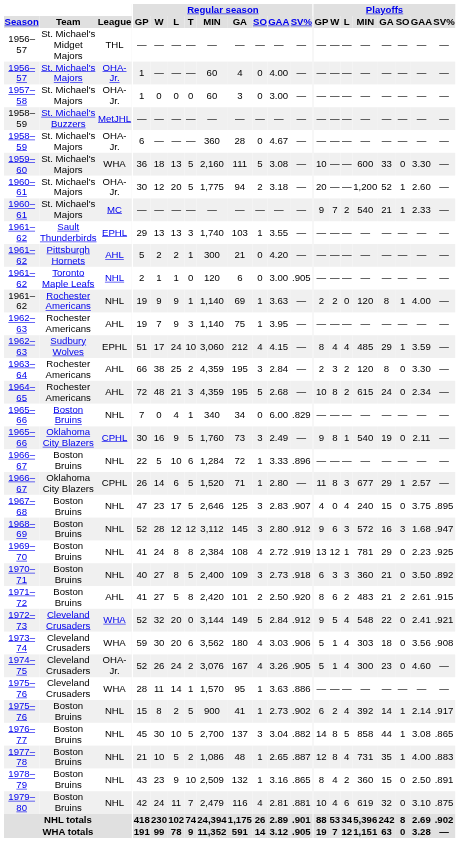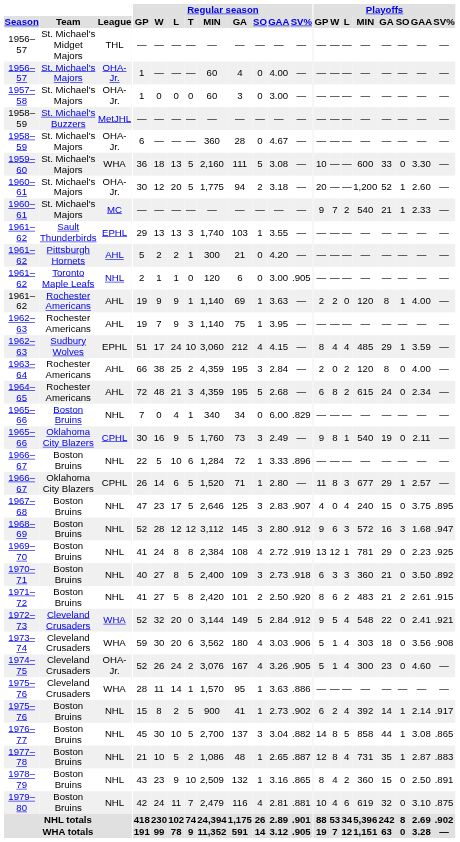 <table border="0" cellpadding="1" cellspacing="0" style="text-align:center; width:90%;">
 <tr ALIGN="center" bgcolor="#e0e0e0">
 <th align="center" colspan="3" bgcolor="#ffffff"></th>
 <th align="center" rowspan="99" bgcolor="#ffffff"></th>
 <th align="center" colspan="9" bgcolor="#e0e0e0"><a href='#'>Regular season</a></th>
 <th align="center" rowspan="99" bgcolor="#ffffff"></th>
 <th align="center" colspan="8" bgcolor="#e0e0e0"><a href='#'>Playoffs</a></th>
 </tr>
 <tr ALIGN="center" bgcolor="#e0e0e0">
 <th><a href='#'>Season</a></th>
 <th>Team</th>
 <th>League</th>
 <th>GP</th>
 <th>W</th>
 <th>L</th>
 <th>T</th>
 <th>MIN</th>
 <th>GA</th>
 <th><a href='#'>SO</a></th>
 <th><a href='#'>GAA</a></th>
 <th><a href='#'>SV%</a></th>
 <th>GP</th>
 <th>W</th>
 <th>L</th>
 <th>MIN</th>
 <th>GA</th>
 <th>SO</th>
 <th>GAA</th>
 <th>SV%</th>
 </tr>
 <tr>
 <td>1956–57</td>
 <td>St. Michael's Midget Majors</td>
 <td>THL</td>
 <td>—</td>
 <td>—</td>
 <td>—</td>
 <td>—</td>
 <td>—</td>
 <td>—</td>
 <td>—</td>
 <td>—</td>
 <td>—</td>
 <td>—</td>
 <td>—</td>
 <td>—</td>
 <td>—</td>
 <td>—</td>
 <td>—</td>
 <td>—</td>
 <td>—</td>
 </tr>
 <tr bgcolor="#f0f0f0">
 <td><a href='#'>1956–57</a></td>
 <td><a href='#'>St. Michael's Majors</a></td>
 <td><a href='#'>OHA-Jr.</a></td>
 <td>1</td>
 <td>—</td>
 <td>—</td>
 <td>—</td>
 <td>60</td>
 <td>4</td>
 <td>0</td>
 <td>4.00</td>
 <td>—</td>
 <td>—</td>
 <td>—</td>
 <td>—</td>
 <td>—</td>
 <td>—</td>
 <td>—</td>
 <td>—</td>
 <td>—</td>
 </tr>
 <tr>
 <td><a href='#'>1957–58</a></td>
 <td>St. Michael's Majors</td>
 <td>OHA-Jr.</td>
 <td>1</td>
 <td>0</td>
 <td>0</td>
 <td>0</td>
 <td>60</td>
 <td>3</td>
 <td>0</td>
 <td>3.00</td>
 <td>—</td>
 <td>—</td>
 <td>—</td>
 <td>—</td>
 <td>—</td>
 <td>—</td>
 <td>—</td>
 <td>—</td>
 <td>—</td>
 </tr>
 <tr bgcolor="#f0f0f0">
 <td>1958–59</td>
 <td><a href='#'>St. Michael's Buzzers</a></td>
 <td><a href='#'>MetJHL</a></td>
 <td>—</td>
 <td>—</td>
 <td>—</td>
 <td>—</td>
 <td>—</td>
 <td>—</td>
 <td>—</td>
 <td>—</td>
 <td>—</td>
 <td>—</td>
 <td>—</td>
 <td>—</td>
 <td>—</td>
 <td>—</td>
 <td>—</td>
 <td>—</td>
 <td>—</td>
 </tr>
 <tr>
 <td><a href='#'>1958–59</a></td>
 <td>St. Michael's Majors</td>
 <td>OHA-Jr.</td>
 <td>6</td>
 <td>—</td>
 <td>—</td>
 <td>—</td>
 <td>360</td>
 <td>28</td>
 <td>0</td>
 <td>4.67</td>
 <td>—</td>
 <td>—</td>
 <td>—</td>
 <td>—</td>
 <td>—</td>
 <td>—</td>
 <td>—</td>
 <td>—</td>
 <td>—</td>
 </tr>
 <tr bgcolor="#f0f0f0">
 <td><a href='#'>1959–60</a></td>
 <td>St. Michael's Majors</td>
 <td>WHA</td>
 <td>36</td>
 <td>18</td>
 <td>13</td>
 <td>5</td>
 <td>2,160</td>
 <td>111</td>
 <td>5</td>
 <td>3.08</td>
 <td>—</td>
 <td>10</td>
 <td>—</td>
 <td>—</td>
 <td>600</td>
 <td>33</td>
 <td>0</td>
 <td>3.30</td>
 <td>—</td>
 </tr>
 <tr>
 <td><a href='#'>1960–61</a></td>
 <td>St. Michael's Majors</td>
 <td>OHA-Jr.</td>
 <td>30</td>
 <td>12</td>
 <td>20</td>
 <td>5</td>
 <td>1,775</td>
 <td>94</td>
 <td>2</td>
 <td>3.18</td>
 <td>—</td>
 <td>20</td>
 <td>—</td>
 <td>—</td>
 <td>1,200</td>
 <td>52</td>
 <td>1</td>
 <td>2.60</td>
 <td>—</td>
 </tr>
 <tr bgcolor="#f0f0f0">
 <td><a href='#'>1960–61</a></td>
 <td>St. Michael's Majors</td>
 <td><a href='#'>MC</a></td>
 <td>—</td>
 <td>—</td>
 <td>—</td>
 <td>—</td>
 <td>—</td>
 <td>—</td>
 <td>—</td>
 <td>—</td>
 <td>—</td>
 <td>9</td>
 <td>7</td>
 <td>2</td>
 <td>540</td>
 <td>21</td>
 <td>1</td>
 <td>2.33</td>
 <td>—</td>
 </tr>
 <tr>
 <td><a href='#'>1961–62</a></td>
 <td><a href='#'>Sault Thunderbirds</a></td>
 <td><a href='#'>EPHL</a></td>
 <td>29</td>
 <td>13</td>
 <td>13</td>
 <td>3</td>
 <td>1,740</td>
 <td>103</td>
 <td>1</td>
 <td>3.55</td>
 <td>—</td>
 <td>—</td>
 <td>—</td>
 <td>—</td>
 <td>—</td>
 <td>—</td>
 <td>—</td>
 <td>—</td>
 <td>—</td>
 </tr>
 <tr bgcolor="#f0f0f0">
 <td><a href='#'>1961–62</a></td>
 <td><a href='#'>Pittsburgh Hornets</a></td>
 <td><a href='#'>AHL</a></td>
 <td>5</td>
 <td>2</td>
 <td>2</td>
 <td>1</td>
 <td>300</td>
 <td>21</td>
 <td>0</td>
 <td>4.20</td>
 <td>—</td>
 <td>—</td>
 <td>—</td>
 <td>—</td>
 <td>—</td>
 <td>—</td>
 <td>—</td>
 <td>—</td>
 <td>—</td>
 </tr>
 <tr>
 <td><a href='#'>1961–62</a></td>
 <td><a href='#'>Toronto Maple Leafs</a></td>
 <td><a href='#'>NHL</a></td>
 <td>2</td>
 <td>1</td>
 <td>1</td>
 <td>0</td>
 <td>120</td>
 <td>6</td>
 <td>0</td>
 <td>3.00</td>
 <td>.905</td>
 <td>—</td>
 <td>—</td>
 <td>—</td>
 <td>—</td>
 <td>—</td>
 <td>—</td>
 <td>—</td>
 <td>—</td>
 </tr>
 <tr bgcolor="#f0f0f0">
 <td>1961–62</td>
 <td><a href='#'>Rochester Americans</a></td>
-<td>NHL</td>
+<td>AHL</td>
 <td>19</td>
 <td>9</td>
 <td>9</td>
 <td>1</td>
 <td>1,140</td>
 <td>69</td>
 <td>1</td>
 <td>3.63</td>
 <td>—</td>
 <td>2</td>
 <td>2</td>
 <td>0</td>
 <td>120</td>
 <td>8</td>
 <td>1</td>
 <td>4.00</td>
 <td>—</td>
 </tr>
 <tr>
 <td><a href='#'>1962–63</a></td>
 <td>Rochester Americans</td>
 <td>AHL</td>
 <td>19</td>
 <td>7</td>
 <td>9</td>
 <td>3</td>
 <td>1,140</td>
 <td>75</td>
 <td>1</td>
 <td>3.95</td>
 <td>—</td>
 <td>—</td>
 <td>—</td>
 <td>—</td>
 <td>—</td>
 <td>—</td>
 <td>—</td>
 <td>—</td>
 <td>—</td>
 </tr>
 <tr bgcolor="#f0f0f0">
 <td><a href='#'>1962–63</a></td>
 <td><a href='#'>Sudbury Wolves</a></td>
 <td>EPHL</td>
 <td>51</td>
 <td>17</td>
 <td>24</td>
 <td>10</td>
 <td>3,060</td>
 <td>212</td>
 <td>4</td>
 <td>4.15</td>
 <td>—</td>
 <td>8</td>
 <td>4</td>
 <td>4</td>
 <td>485</td>
 <td>29</td>
 <td>1</td>
 <td>3.59</td>
 <td>—</td>
 </tr>
 <tr>
 <td><a href='#'>1963–64</a></td>
 <td>Rochester Americans</td>
 <td>AHL</td>
 <td>66</td>
 <td>38</td>
 <td>25</td>
 <td>2</td>
 <td>4,359</td>
 <td>195</td>
 <td>3</td>
 <td>2.84</td>
 <td>—</td>
 <td>2</td>
-<td>3</td>
+<td>0</td>
 <td>2</td>
 <td>120</td>
 <td>8</td>
 <td>0</td>
-<td>3.30</td>
+<td>4.00</td>
 <td>—</td>
 </tr>
 <tr bgcolor="#f0f0f0">
 <td><a href='#'>1964–65</a></td>
 <td>Rochester Americans</td>
 <td>AHL</td>
 <td>72</td>
 <td>48</td>
 <td>21</td>
 <td>3</td>
 <td>4,359</td>
 <td>195</td>
 <td>5</td>
 <td>2.68</td>
 <td>—</td>
-<td>10</td>
+<td>6</td>
 <td>8</td>
 <td>2</td>
 <td>615</td>
 <td>24</td>
 <td>0</td>
 <td>2.34</td>
 <td>—</td>
 </tr>
 <tr>
 <td><a href='#'>1965–66</a></td>
 <td><a href='#'>Boston Bruins</a></td>
 <td>NHL</td>
 <td>7</td>
 <td>0</td>
 <td>4</td>
 <td>1</td>
 <td>340</td>
 <td>34</td>
 <td>0</td>
 <td>6.00</td>
 <td>.829</td>
 <td>—</td>
 <td>—</td>
 <td>—</td>
 <td>—</td>
 <td>—</td>
 <td>—</td>
 <td>—</td>
 <td>—</td>
 </tr>
 <tr bgcolor="#f0f0f0">
 <td><a href='#'>1965–66</a></td>
 <td><a href='#'>Oklahoma City Blazers</a></td>
 <td><a href='#'>CPHL</a></td>
 <td>30</td>
 <td>16</td>
 <td>9</td>
 <td>5</td>
 <td>1,760</td>
 <td>73</td>
 <td>3</td>
 <td>2.49</td>
 <td>—</td>
 <td>9</td>
 <td>8</td>
 <td>1</td>
 <td>540</td>
 <td>19</td>
 <td>0</td>
 <td>2.11</td>
 <td>—</td>
 </tr>
 <tr>
 <td><a href='#'>1966–67</a></td>
 <td>Boston Bruins</td>
 <td>NHL</td>
 <td>22</td>
 <td>5</td>
 <td>10</td>
 <td>6</td>
 <td>1,284</td>
 <td>72</td>
 <td>1</td>
 <td>3.33</td>
 <td>.896</td>
 <td>—</td>
 <td>—</td>
 <td>—</td>
 <td>—</td>
 <td>—</td>
 <td>—</td>
 <td>—</td>
 <td>—</td>
 </tr>
 <tr bgcolor="#f0f0f0">
 <td><a href='#'>1966–67</a></td>
 <td>Oklahoma City Blazers</td>
 <td>CPHL</td>
 <td>26</td>
 <td>14</td>
 <td>6</td>
 <td>5</td>
 <td>1,520</td>
 <td>71</td>
 <td>1</td>
 <td>2.80</td>
 <td>—</td>
 <td>11</td>
 <td>8</td>
 <td>3</td>
 <td>677</td>
 <td>29</td>
 <td>1</td>
 <td>2.57</td>
 <td>—</td>
 </tr>
 <tr>
 <td><a href='#'>1967–68</a></td>
 <td>Boston Bruins</td>
 <td>NHL</td>
 <td>47</td>
 <td>23</td>
 <td>17</td>
 <td>5</td>
 <td>2,646</td>
 <td>125</td>
 <td>3</td>
 <td>2.83</td>
 <td>.907</td>
 <td>4</td>
 <td>0</td>
 <td>4</td>
 <td>240</td>
 <td>15</td>
 <td>0</td>
 <td>3.75</td>
 <td>.895</td>
 </tr>
 <tr bgcolor="#f0f0f0">
 <td><a href='#'>1968–69</a></td>
 <td>Boston Bruins</td>
 <td>NHL</td>
 <td>52</td>
 <td>28</td>
 <td>12</td>
 <td>12</td>
 <td>3,112</td>
 <td>145</td>
 <td>3</td>
 <td>2.80</td>
 <td>.912</td>
 <td>9</td>
 <td>6</td>
 <td>3</td>
 <td>572</td>
 <td>16</td>
 <td>3</td>
 <td>1.68</td>
 <td>.947</td>
 </tr>
 <tr>
 <td><a href='#'>1969–70</a></td>
 <td>Boston Bruins</td>
 <td>NHL</td>
 <td>41</td>
 <td>24</td>
 <td>8</td>
 <td>8</td>
 <td>2,384</td>
 <td>108</td>
 <td>4</td>
 <td>2.72</td>
 <td>.919</td>
 <td>13</td>
 <td>12</td>
 <td>1</td>
 <td>781</td>
 <td>29</td>
 <td>0</td>
 <td>2.23</td>
 <td>.925</td>
 </tr>
 <tr bgcolor="#f0f0f0">
 <td><a href='#'>1970–71</a></td>
 <td>Boston Bruins</td>
 <td>NHL</td>
 <td>40</td>
 <td>27</td>
 <td>8</td>
 <td>5</td>
 <td>2,400</td>
 <td>109</td>
 <td>3</td>
 <td>2.73</td>
 <td>.918</td>
 <td>6</td>
 <td>3</td>
 <td>3</td>
 <td>360</td>
 <td>21</td>
 <td>0</td>
 <td>3.50</td>
 <td>.892</td>
 </tr>
 <tr>
 <td><a href='#'>1971–72</a></td>
 <td>Boston Bruins</td>
-<td>AHL</td>
+<td>NHL</td>
 <td>41</td>
 <td>27</td>
 <td>5</td>
 <td>8</td>
 <td>2,420</td>
 <td>101</td>
 <td>2</td>
 <td>2.50</td>
 <td>.920</td>
 <td>8</td>
 <td>6</td>
 <td>2</td>
 <td>483</td>
 <td>21</td>
 <td>2</td>
 <td>2.61</td>
 <td>.915</td>
 </tr>
 <tr bgcolor="#f0f0f0">
 <td><a href='#'>1972–73</a></td>
 <td><a href='#'>Cleveland Crusaders</a></td>
 <td><a href='#'>WHA</a></td>
 <td>52</td>
 <td>32</td>
 <td>20</td>
 <td>0</td>
 <td>3,144</td>
 <td>149</td>
 <td>5</td>
 <td>2.84</td>
 <td>.912</td>
 <td>9</td>
 <td>5</td>
 <td>4</td>
 <td>548</td>
 <td>22</td>
 <td>0</td>
 <td>2.41</td>
 <td>.921</td>
 </tr>
 <tr>
 <td><a href='#'>1973–74</a></td>
 <td>Cleveland Crusaders</td>
 <td>WHA</td>
 <td>59</td>
 <td>30</td>
 <td>20</td>
 <td>6</td>
 <td>3,562</td>
 <td>180</td>
 <td>4</td>
 <td>3.03</td>
 <td>.906</td>
 <td>5</td>
 <td>1</td>
 <td>4</td>
 <td>303</td>
 <td>18</td>
 <td>0</td>
 <td>3.56</td>
 <td>.908</td>
 </tr>
 <tr bgcolor="#f0f0f0">
 <td><a href='#'>1974–75</a></td>
 <td>Cleveland Crusaders</td>
 <td>OHA-Jr.</td>
 <td>52</td>
 <td>26</td>
 <td>24</td>
 <td>2</td>
 <td>3,076</td>
 <td>167</td>
 <td>4</td>
 <td>3.26</td>
 <td>.905</td>
 <td>5</td>
 <td>1</td>
 <td>4</td>
 <td>300</td>
 <td>23</td>
 <td>0</td>
 <td>4.60</td>
 <td>—</td>
 </tr>
 <tr>
 <td><a href='#'>1975–76</a></td>
 <td>Cleveland Crusaders</td>
 <td>WHA</td>
 <td>28</td>
 <td>11</td>
 <td>14</td>
 <td>1</td>
 <td>1,570</td>
 <td>95</td>
 <td>1</td>
 <td>3.63</td>
 <td>.886</td>
 <td>—</td>
 <td>—</td>
 <td>—</td>
 <td>—</td>
 <td>—</td>
 <td>—</td>
 <td>—</td>
 <td>—</td>
 </tr>
 <tr bgcolor="#f0f0f0">
 <td><a href='#'>1975–76</a></td>
 <td>Boston Bruins</td>
 <td>NHL</td>
 <td>15</td>
 <td>8</td>
 <td>2</td>
 <td>5</td>
 <td>900</td>
 <td>41</td>
 <td>1</td>
 <td>2.73</td>
 <td>.902</td>
 <td>6</td>
 <td>2</td>
 <td>4</td>
 <td>392</td>
 <td>14</td>
 <td>1</td>
 <td>2.14</td>
 <td>.917</td>
 </tr>
 <tr>
 <td><a href='#'>1976–77</a></td>
 <td>Boston Bruins</td>
 <td>NHL</td>
 <td>45</td>
 <td>30</td>
 <td>10</td>
 <td>5</td>
 <td>2,700</td>
 <td>137</td>
 <td>3</td>
 <td>3.04</td>
 <td>.882</td>
 <td>14</td>
 <td>8</td>
 <td>5</td>
 <td>858</td>
 <td>44</td>
 <td>1</td>
 <td>3.08</td>
 <td>.865</td>
 </tr>
 <tr bgcolor="#f0f0f0">
 <td><a href='#'>1977–78</a></td>
 <td>Boston Bruins</td>
 <td>NHL</td>
 <td>21</td>
 <td>10</td>
 <td>5</td>
 <td>2</td>
 <td>1,086</td>
 <td>48</td>
 <td>1</td>
 <td>2.65</td>
 <td>.887</td>
 <td>12</td>
 <td>8</td>
 <td>4</td>
 <td>731</td>
 <td>35</td>
 <td>1</td>
-<td>4.00</td>
+<td>2.87</td>
 <td>.883</td>
 </tr>
 <tr>
 <td><a href='#'>1978–79</a></td>
 <td>Boston Bruins</td>
 <td>NHL</td>
 <td>43</td>
 <td>23</td>
 <td>9</td>
 <td>10</td>
 <td>2,509</td>
 <td>132</td>
 <td>1</td>
 <td>3.16</td>
 <td>.865</td>
 <td>8</td>
 <td>4</td>
 <td>2</td>
 <td>360</td>
 <td>15</td>
 <td>0</td>
 <td>2.50</td>
 <td>.891</td>
 </tr>
 <tr bgcolor="#f0f0f0">
 <td><a href='#'>1979–80</a></td>
 <td>Boston Bruins</td>
 <td>NHL</td>
 <td>42</td>
 <td>24</td>
 <td>11</td>
 <td>7</td>
 <td>2,479</td>
 <td>116</td>
 <td>4</td>
 <td>2.81</td>
 <td>.881</td>
 <td>10</td>
 <td>4</td>
 <td>6</td>
 <td>619</td>
 <td>32</td>
 <td>0</td>
 <td>3.10</td>
 <td>.875</td>
 </tr>
 <tr bgcolor="#e0e0e0">
 <th colspan="3">NHL totals</th>
 <th>418</th>
 <th>230</th>
 <th>102</th>
 <th>74</th>
 <th>24,394</th>
 <th>1,175</th>
 <th>26</th>
 <th>2.89</th>
 <th>.901</th>
 <th>88</th>
 <th>53</th>
 <th>34</th>
 <th>5,396</th>
 <th>242</th>
 <th>8</th>
 <th>2.69</th>
 <th>.902</th>
 </tr>
 <tr bgcolor="#e0e0e0">
 <th colspan="3">WHA totals</th>
 <th>191</th>
 <th>99</th>
 <th>78</th>
 <th>9</th>
 <th>11,352</th>
 <th>591</th>
 <th>14</th>
 <th>3.12</th>
 <th>.905</th>
 <th>19</th>
 <th>7</th>
 <th>12</th>
 <th>1,151</th>
 <th>63</th>
 <th>0</th>
 <th>3.28</th>
 <th>—</th>
 </tr>
 </table>
